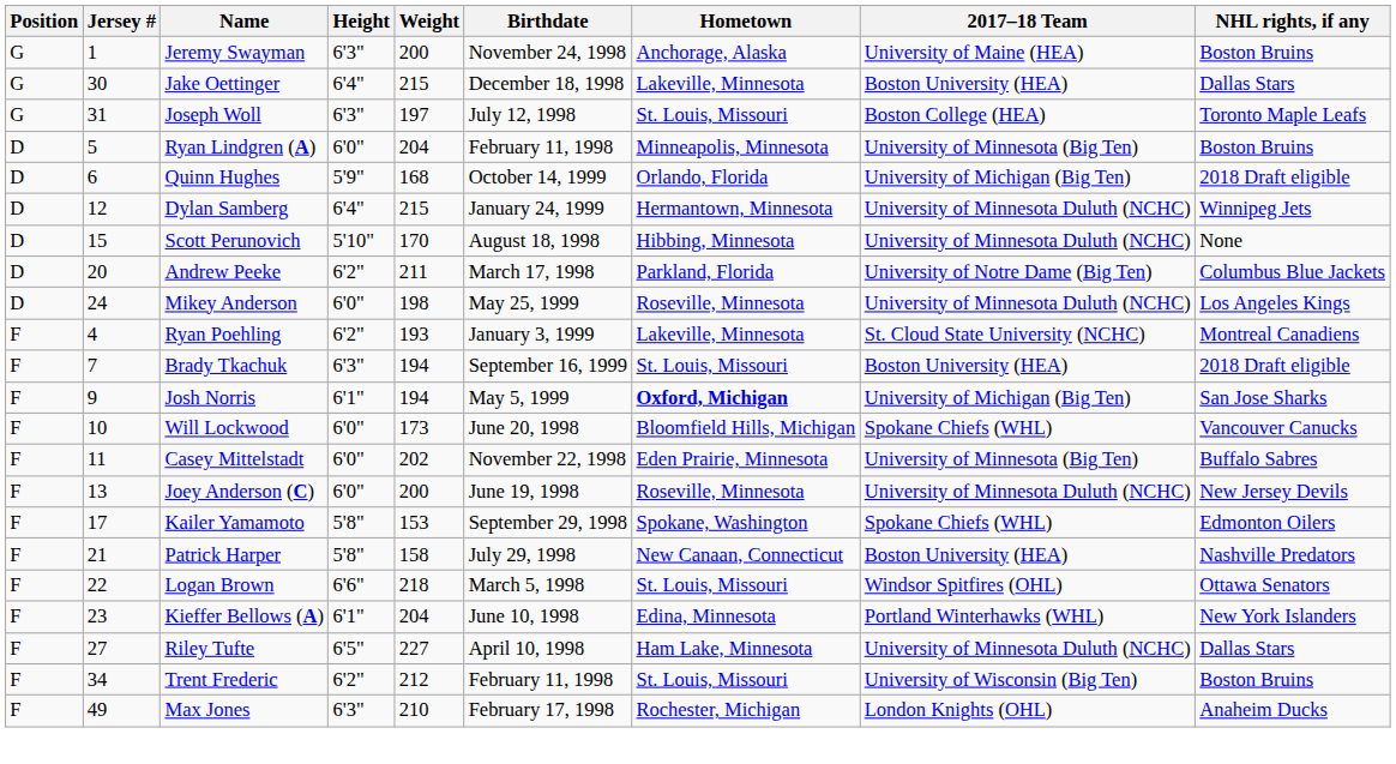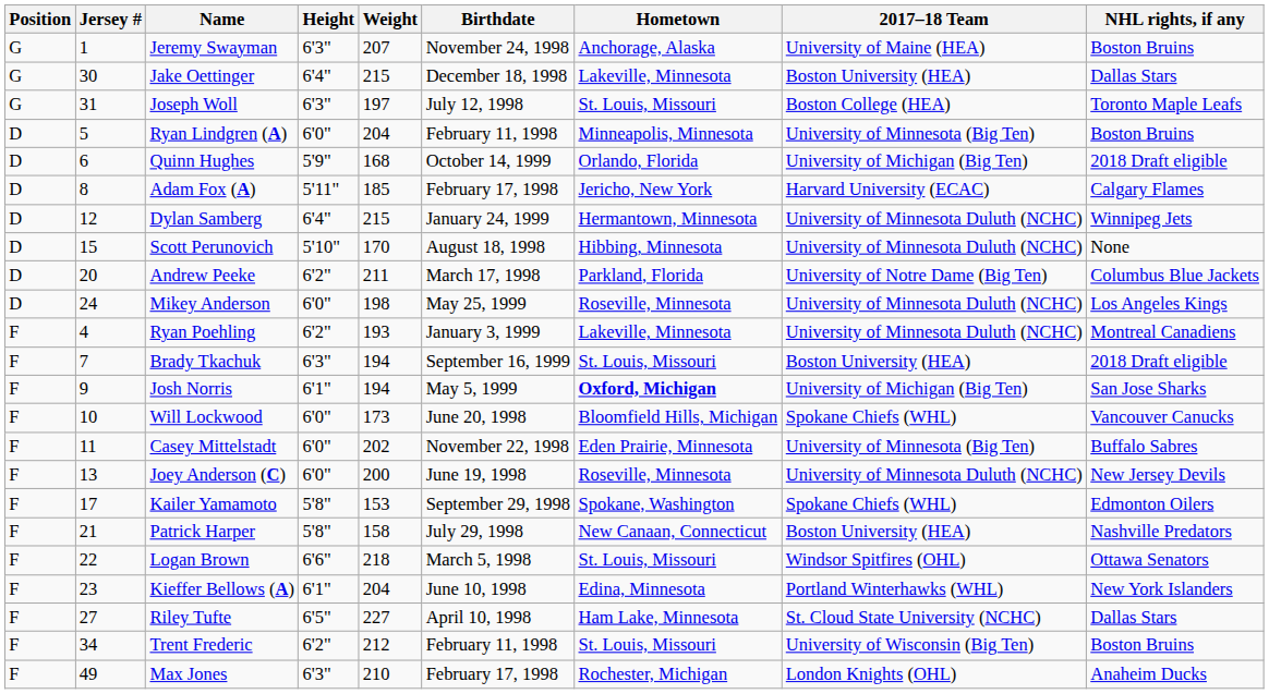 <table class="wikitable sortable">
 <tr>
 <th>Position</th>
 <th>Jersey #</th>
 <th>Name</th>
 <th>Height</th>
 <th>Weight</th>
 <th>Birthdate</th>
 <th>Hometown</th>
 <th>2017–18 Team</th>
 <th>NHL rights, if any</th>
 </tr>
 <tr>
 <td>G</td>
 <td>1</td>
 <td><a href='#'>Jeremy Swayman</a></td>
 <td>6'3"</td>
-<td>200</td>
+<td>207</td>
 <td>November 24, 1998</td>
 <td> <a href='#'>Anchorage, Alaska</a></td>
 <td> <a href='#'>University of Maine</a> (<a href='#'>HEA</a>)</td>
 <td><a href='#'>Boston Bruins</a></td>
 </tr>
 <tr>
 <td>G</td>
 <td>30</td>
 <td><a href='#'>Jake Oettinger</a></td>
 <td>6'4"</td>
 <td>215</td>
 <td>December 18, 1998</td>
 <td> <a href='#'>Lakeville, Minnesota</a></td>
 <td> <a href='#'>Boston University</a> (<a href='#'>HEA</a>)</td>
 <td><a href='#'>Dallas Stars</a></td>
 </tr>
 <tr>
 <td>G</td>
 <td>31</td>
 <td><a href='#'>Joseph Woll</a></td>
 <td>6'3"</td>
 <td>197</td>
 <td>July 12, 1998</td>
 <td> <a href='#'>St. Louis, Missouri</a></td>
 <td> <a href='#'>Boston College</a> (<a href='#'>HEA</a>)</td>
 <td><a href='#'>Toronto Maple Leafs</a></td>
 </tr>
 <tr>
 <td>D</td>
 <td>5</td>
 <td><a href='#'>Ryan Lindgren</a> (<strong><a href='#'>A</a></strong>)</td>
 <td>6'0"</td>
 <td>204</td>
 <td>February 11, 1998</td>
 <td> <a href='#'>Minneapolis, Minnesota</a></td>
 <td> <a href='#'>University of Minnesota</a> (<a href='#'>Big Ten</a>)</td>
 <td><a href='#'>Boston Bruins</a></td>
 </tr>
 <tr>
 <td>D</td>
 <td>6</td>
 <td><a href='#'>Quinn Hughes</a></td>
 <td>5'9"</td>
 <td>168</td>
 <td>October 14, 1999</td>
 <td> <a href='#'>Orlando, Florida</a></td>
 <td> <a href='#'>University of Michigan</a> (<a href='#'>Big Ten</a>)</td>
 <td><a href='#'>2018 Draft eligible</a></td>
+</tr>
+<tr>
+<td>D</td>
+<td>8</td>
+<td><a href='#'>Adam Fox</a> (<strong><a href='#'>A</a></strong>)</td>
+<td>5'11"</td>
+<td>185</td>
+<td>February 17, 1998</td>
+<td> <a href='#'>Jericho, New York</a></td>
+<td> <a href='#'>Harvard University</a> (<a href='#'>ECAC</a>)</td>
+<td><a href='#'>Calgary Flames</a></td>
 </tr>
 <tr>
 <td>D</td>
 <td>12</td>
 <td><a href='#'>Dylan Samberg</a></td>
 <td>6'4"</td>
 <td>215</td>
 <td>January 24, 1999</td>
 <td> <a href='#'>Hermantown, Minnesota</a></td>
 <td> <a href='#'>University of Minnesota Duluth</a> (<a href='#'>NCHC</a>)</td>
 <td><a href='#'>Winnipeg Jets</a></td>
 </tr>
 <tr>
 <td>D</td>
 <td>15</td>
 <td><a href='#'>Scott Perunovich</a></td>
 <td>5'10"</td>
 <td>170</td>
 <td>August 18, 1998</td>
 <td> <a href='#'>Hibbing, Minnesota</a></td>
 <td> <a href='#'>University of Minnesota Duluth</a> (<a href='#'>NCHC</a>)</td>
 <td>None</td>
 </tr>
 <tr>
 <td>D</td>
 <td>20</td>
 <td><a href='#'>Andrew Peeke</a></td>
 <td>6'2"</td>
 <td>211</td>
 <td>March 17, 1998</td>
 <td> <a href='#'>Parkland, Florida</a></td>
 <td> <a href='#'>University of Notre Dame</a> (<a href='#'>Big Ten</a>)</td>
 <td><a href='#'>Columbus Blue Jackets</a></td>
 </tr>
 <tr>
 <td>D</td>
 <td>24</td>
 <td><a href='#'>Mikey Anderson</a></td>
 <td>6'0"</td>
 <td>198</td>
 <td>May 25, 1999</td>
 <td> <a href='#'>Roseville, Minnesota</a></td>
 <td> <a href='#'>University of Minnesota Duluth</a> (<a href='#'>NCHC</a>)</td>
 <td><a href='#'>Los Angeles Kings</a></td>
 </tr>
 <tr>
 <td>F</td>
 <td>4</td>
 <td><a href='#'>Ryan Poehling</a></td>
 <td>6'2"</td>
 <td>193</td>
 <td>January 3, 1999</td>
 <td> <a href='#'>Lakeville, Minnesota</a></td>
-<td> <a href='#'>St. Cloud State University</a> (<a href='#'>NCHC</a>)</td>
+<td> <a href='#'>University of Minnesota Duluth</a> (<a href='#'>NCHC</a>)</td>
 <td><a href='#'>Montreal Canadiens</a></td>
 </tr>
 <tr>
 <td>F</td>
 <td>7</td>
 <td><a href='#'>Brady Tkachuk</a></td>
 <td>6'3"</td>
 <td>194</td>
 <td>September 16, 1999</td>
 <td> <a href='#'>St. Louis, Missouri</a></td>
 <td> <a href='#'>Boston University</a> (<a href='#'>HEA</a>)</td>
 <td><a href='#'>2018 Draft eligible</a></td>
 </tr>
 <tr>
 <td>F</td>
 <td>9</td>
 <td><a href='#'>Josh Norris</a></td>
 <td>6'1"</td>
 <td>194</td>
 <td>May 5, 1999</td>
 <td><strong> <a href='#'>Oxford, Michigan</a></strong></td>
 <td> <a href='#'>University of Michigan</a> (<a href='#'>Big Ten</a>)</td>
 <td><a href='#'>San Jose Sharks</a></td>
 </tr>
 <tr>
 <td>F</td>
 <td>10</td>
 <td><a href='#'>Will Lockwood</a></td>
 <td>6'0"</td>
 <td>173</td>
 <td>June 20, 1998</td>
 <td> <a href='#'>Bloomfield Hills, Michigan</a></td>
 <td> <a href='#'>Spokane Chiefs</a> (<a href='#'>WHL</a>)</td>
 <td><a href='#'>Vancouver Canucks</a></td>
 </tr>
 <tr>
 <td>F</td>
 <td>11</td>
 <td><a href='#'>Casey Mittelstadt</a></td>
 <td>6'0"</td>
 <td>202</td>
 <td>November 22, 1998</td>
 <td> <a href='#'>Eden Prairie, Minnesota</a></td>
 <td> <a href='#'>University of Minnesota</a> (<a href='#'>Big Ten</a>)</td>
 <td><a href='#'>Buffalo Sabres</a></td>
 </tr>
 <tr>
 <td>F</td>
 <td>13</td>
 <td><a href='#'>Joey Anderson</a> (<strong><a href='#'>C</a></strong>)</td>
 <td>6'0"</td>
 <td>200</td>
 <td>June 19, 1998</td>
 <td> <a href='#'>Roseville, Minnesota</a></td>
 <td> <a href='#'>University of Minnesota Duluth</a> (<a href='#'>NCHC</a>)</td>
 <td><a href='#'>New Jersey Devils</a></td>
 </tr>
 <tr>
 <td>F</td>
 <td>17</td>
 <td><a href='#'>Kailer Yamamoto</a></td>
 <td>5'8"</td>
 <td>153</td>
 <td>September 29, 1998</td>
 <td> <a href='#'>Spokane, Washington</a></td>
 <td> <a href='#'>Spokane Chiefs</a> (<a href='#'>WHL</a>)</td>
 <td><a href='#'>Edmonton Oilers</a></td>
 </tr>
 <tr>
 <td>F</td>
 <td>21</td>
 <td><a href='#'>Patrick Harper</a></td>
 <td>5'8"</td>
 <td>158</td>
 <td>July 29, 1998</td>
 <td> <a href='#'>New Canaan, Connecticut</a></td>
 <td> <a href='#'>Boston University</a> (<a href='#'>HEA</a>)</td>
 <td><a href='#'>Nashville Predators</a></td>
 </tr>
 <tr>
 <td>F</td>
 <td>22</td>
 <td><a href='#'>Logan Brown</a></td>
 <td>6'6"</td>
 <td>218</td>
 <td>March 5, 1998</td>
 <td> <a href='#'>St. Louis, Missouri</a></td>
 <td> <a href='#'>Windsor Spitfires</a> (<a href='#'>OHL</a>)</td>
 <td><a href='#'>Ottawa Senators</a></td>
 </tr>
 <tr>
 <td>F</td>
 <td>23</td>
 <td><a href='#'>Kieffer Bellows</a> (<strong><a href='#'>A</a></strong>)</td>
 <td>6'1"</td>
 <td>204</td>
 <td>June 10, 1998</td>
 <td> <a href='#'>Edina, Minnesota</a></td>
 <td> <a href='#'>Portland Winterhawks</a> (<a href='#'>WHL</a>)</td>
 <td><a href='#'>New York Islanders</a></td>
 </tr>
 <tr>
 <td>F</td>
 <td>27</td>
 <td><a href='#'>Riley Tufte</a></td>
 <td>6'5"</td>
 <td>227</td>
 <td>April 10, 1998</td>
 <td> <a href='#'>Ham Lake, Minnesota</a></td>
-<td> <a href='#'>University of Minnesota Duluth</a> (<a href='#'>NCHC</a>)</td>
+<td> <a href='#'>St. Cloud State University</a> (<a href='#'>NCHC</a>)</td>
 <td><a href='#'>Dallas Stars</a></td>
 </tr>
 <tr>
 <td>F</td>
 <td>34</td>
 <td><a href='#'>Trent Frederic</a></td>
 <td>6'2"</td>
 <td>212</td>
 <td>February 11, 1998</td>
 <td> <a href='#'>St. Louis, Missouri</a></td>
 <td> <a href='#'>University of Wisconsin</a> (<a href='#'>Big Ten</a>)</td>
 <td><a href='#'>Boston Bruins</a></td>
 </tr>
 <tr>
 <td>F</td>
 <td>49</td>
 <td><a href='#'>Max Jones</a></td>
 <td>6'3"</td>
 <td>210</td>
 <td>February 17, 1998</td>
 <td> <a href='#'>Rochester, Michigan</a></td>
 <td> <a href='#'>London Knights</a> (<a href='#'>OHL</a>)</td>
 <td><a href='#'>Anaheim Ducks</a></td>
 </tr>
 </table>
